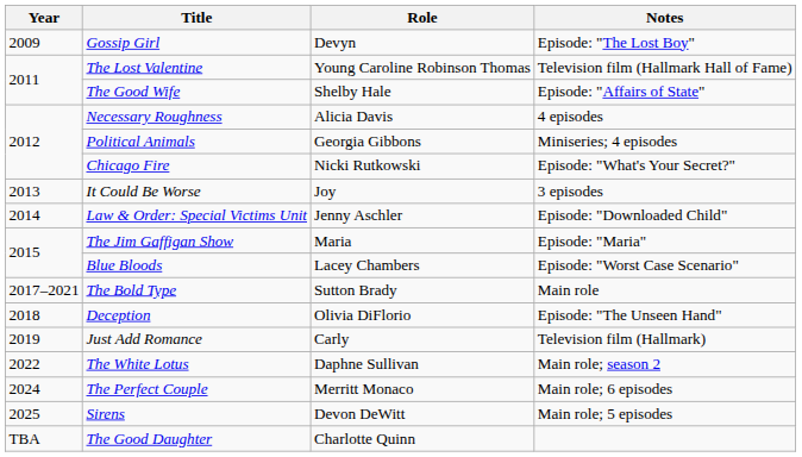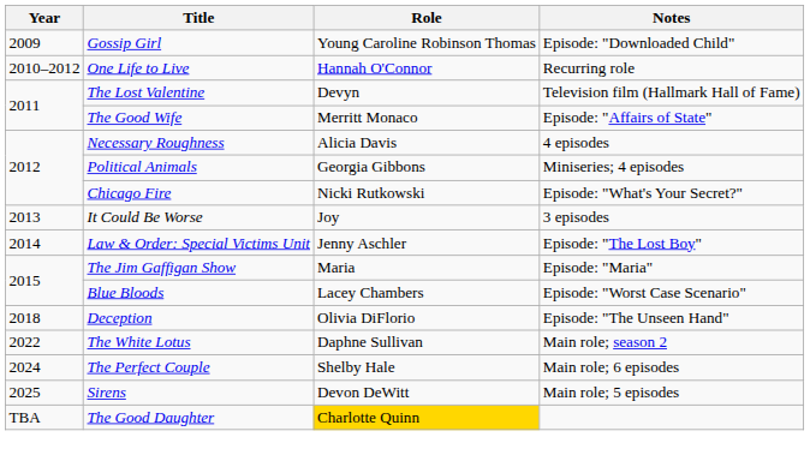 <table class="wikitable sortable">
 <tr>
 <th>Year</th>
 <th>Title</th>
 <th>Role</th>
 <th class="unsortable">Notes</th>
 </tr>
 <tr>
 <td>2009</td>
 <td><em><a href='#'>Gossip Girl</a></em></td>
-<td>Devyn</td>
-<td>Episode: "<a href='#'>The Lost Boy</a>"</td>
+<td>Young Caroline Robinson Thomas</td>
+<td>Episode: "Downloaded Child"</td>
+</tr>
+<tr>
+<td>2010–2012</td>
+<td><em><a href='#'>One Life to Live</a></em></td>
+<td><a href='#'>Hannah O'Connor</a></td>
+<td>Recurring role</td>
 </tr>
 <tr>
 <td rowspan="2">2011</td>
 <td data-sort-value="Lost Valentine, The"><em><a href='#'>The Lost Valentine</a></em></td>
-<td>Young Caroline Robinson Thomas</td>
+<td>Devyn</td>
 <td>Television film (Hallmark Hall of Fame)</td>
 </tr>
 <tr>
 <td data-sort-value="Good Wife, The"><em><a href='#'>The Good Wife</a></em></td>
-<td>Shelby Hale</td>
+<td>Merritt Monaco</td>
 <td>Episode: "<a href='#'>Affairs of State</a>"</td>
 </tr>
 <tr>
 <td rowspan="3">2012</td>
 <td><em><a href='#'>Necessary Roughness</a></em></td>
 <td>Alicia Davis</td>
 <td>4 episodes</td>
 </tr>
 <tr>
 <td><em><a href='#'>Political Animals</a></em></td>
 <td>Georgia Gibbons</td>
 <td>Miniseries; 4 episodes</td>
 </tr>
 <tr>
 <td><em><a href='#'>Chicago Fire</a></em></td>
 <td>Nicki Rutkowski</td>
 <td>Episode: "What's Your Secret?"</td>
 </tr>
 <tr>
 <td>2013</td>
 <td><em>It Could Be Worse</em></td>
 <td>Joy</td>
 <td>3 episodes</td>
 </tr>
 <tr>
 <td>2014</td>
 <td><em><a href='#'>Law & Order: Special Victims Unit</a></em></td>
 <td>Jenny Aschler</td>
-<td>Episode: "Downloaded Child"</td>
+<td>Episode: "<a href='#'>The Lost Boy</a>"</td>
 </tr>
 <tr>
 <td rowspan="2">2015</td>
 <td data-sort-value="Jim Gaffigan Show, The"><em><a href='#'>The Jim Gaffigan Show</a></em></td>
 <td>Maria</td>
 <td>Episode: "Maria"</td>
 </tr>
 <tr>
 <td><em><a href='#'>Blue Bloods</a></em></td>
 <td>Lacey Chambers</td>
 <td>Episode: "Worst Case Scenario"</td>
 </tr>
 <tr>
-<td>2017–2021</td>
-<td data-sort-value="Bold Type, The"><em><a href='#'>The Bold Type</a></em></td>
-<td>Sutton Brady</td>
-<td>Main role</td>
-</tr>
-<tr>
 <td>2018</td>
 <td><em><a href='#'>Deception</a></em></td>
 <td>Olivia DiFlorio</td>
 <td>Episode: "The Unseen Hand"</td>
-</tr>
-<tr>
-<td>2019</td>
-<td><em>Just Add Romance</em></td>
-<td>Carly</td>
-<td>Television film (Hallmark)</td>
 </tr>
 <tr>
 <td>2022</td>
 <td><em><a href='#'>The White Lotus</a></em></td>
 <td>Daphne Sullivan</td>
 <td>Main role; <a href='#'>season 2</a> <br></td>
 </tr>
 <tr>
 <td>2024</td>
 <td><em><a href='#'>The Perfect Couple</a></em></td>
-<td>Merritt Monaco</td>
+<td>Shelby Hale</td>
 <td>Main role; 6 episodes</td>
 </tr>
 <tr>
 <td>2025</td>
 <td><em><a href='#'>Sirens</a></em></td>
 <td>Devon DeWitt</td>
 <td>Main role; 5 episodes</td>
 </tr>
 <tr>
 <td>TBA</td>
 <td><em><a href='#'>The Good Daughter</a></em></td>
-<td>Charlotte Quinn</td>
+<td style="background: gold;">Charlotte Quinn</td>
 <td></td>
 </tr>
 </table>
